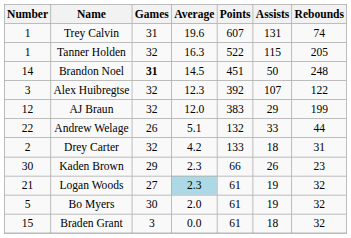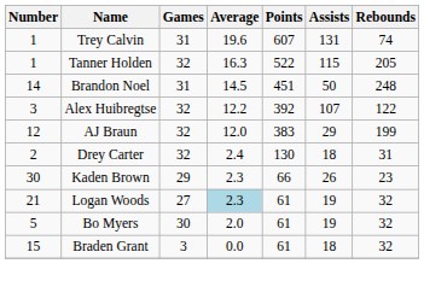 <table class="wikitable" style="font-size: 95%;text-align: center">
 <tr>
 <th>Number</th>
 <th>Name</th>
 <th>Games</th>
 <th>Average</th>
 <th>Points</th>
 <th>Assists</th>
 <th>Rebounds</th>
 </tr>
 <tr>
 <td>1</td>
 <td>Trey Calvin</td>
 <td>31</td>
 <td>19.6</td>
 <td>607</td>
 <td>131</td>
 <td>74</td>
 </tr>
 <tr>
 <td>1</td>
 <td>Tanner Holden</td>
 <td>32</td>
 <td>16.3</td>
 <td>522</td>
 <td>115</td>
 <td>205</td>
 </tr>
 <tr>
 <td>14</td>
 <td>Brandon Noel</td>
-<td><strong>31</strong></td>
+<td>31</td>
 <td>14.5</td>
 <td>451</td>
 <td>50</td>
 <td>248</td>
 </tr>
 <tr>
 <td>3</td>
 <td>Alex Huibregtse</td>
 <td>32</td>
-<td>12.3</td>
+<td>12.2</td>
 <td>392</td>
 <td>107</td>
 <td>122</td>
 </tr>
 <tr>
 <td>12</td>
 <td>AJ Braun</td>
 <td>32</td>
 <td>12.0</td>
 <td>383</td>
 <td>29</td>
 <td>199</td>
 </tr>
 <tr>
-<td>22</td>
-<td>Andrew Welage</td>
-<td>26</td>
-<td>5.1</td>
-<td>132</td>
-<td>33</td>
-<td>44</td>
-</tr>
-<tr>
 <td>2</td>
 <td>Drey Carter</td>
 <td>32</td>
-<td>4.2</td>
-<td>133</td>
+<td>2.4</td>
+<td>130</td>
 <td>18</td>
 <td>31</td>
 </tr>
 <tr>
 <td>30</td>
 <td>Kaden Brown</td>
 <td>29</td>
 <td>2.3</td>
 <td>66</td>
 <td>26</td>
 <td>23</td>
 </tr>
 <tr>
 <td>21</td>
 <td>Logan Woods</td>
 <td>27</td>
 <td style="background: lightblue;">2.3</td>
 <td>61</td>
 <td>19</td>
 <td>32</td>
 </tr>
 <tr>
 <td>5</td>
 <td>Bo Myers</td>
 <td>30</td>
 <td>2.0</td>
 <td>61</td>
 <td>19</td>
 <td>32</td>
 </tr>
 <tr>
 <td>15</td>
 <td>Braden Grant</td>
 <td>3</td>
 <td>0.0</td>
 <td>61</td>
 <td>18</td>
 <td>32</td>
 </tr>
 <tr>
 </tr>
 </table>
